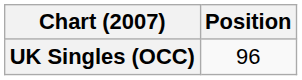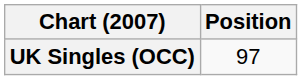 <table class="wikitable plainrowheaders" style="text-align:center">
 <tr>
 <th scope="col">Chart (2007)</th>
 <th scope="col">Position</th>
 </tr>
 <tr>
 <th scope="row">UK Singles (OCC)</th>
-<td>96</td>
+<td>97</td>
 </tr>
 </table>
